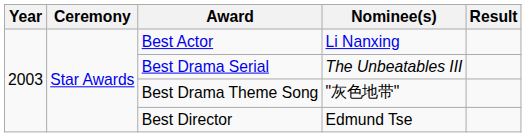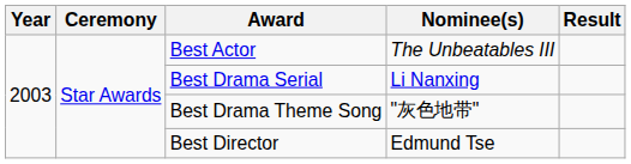 <table class="wikitable">
 <tr>
 <th>Year</th>
 <th>Ceremony</th>
 <th>Award</th>
 <th>Nominee(s)</th>
 <th>Result</th>
 </tr>
 <tr>
 <td rowspan="4">2003</td>
 <td rowspan="4"><a href='#'>Star Awards</a></td>
 <td><a href='#'>Best Actor</a></td>
-<td><a href='#'>Li Nanxing</a></td>
+<td><em>The Unbeatables III</em></td>
 <td></td>
 </tr>
 <tr>
 <td><a href='#'>Best Drama Serial</a></td>
-<td><em>The Unbeatables III</em></td>
+<td><a href='#'>Li Nanxing</a></td>
 <td></td>
 </tr>
 <tr>
 <td>Best Drama Theme Song</td>
 <td>"灰色地带"</td>
 <td></td>
 </tr>
 <tr>
 <td>Best Director</td>
 <td>Edmund Tse</td>
 <td></td>
 </tr>
 </table>
